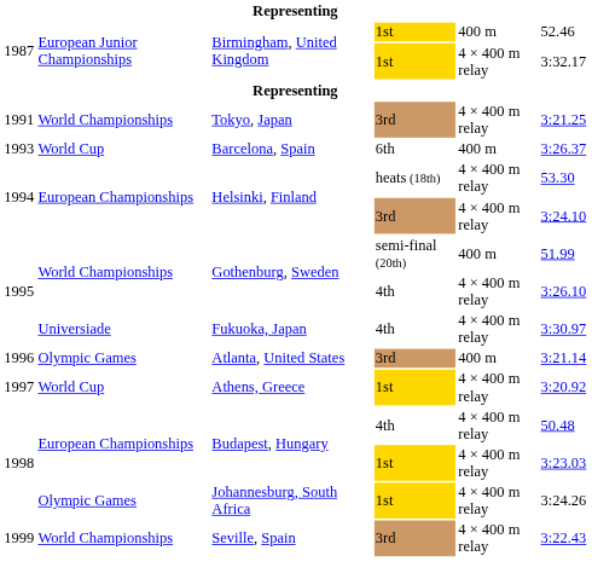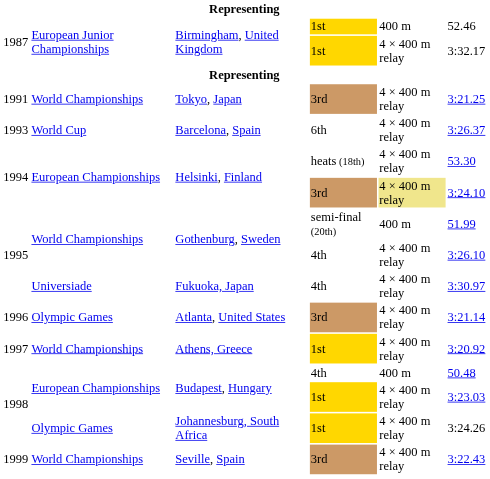 <table>
 <tr>
 <th colspan="6">Representing </th>
 </tr>
 <tr>
 <td rowspan=2>1987</td>
 <td rowspan=2><a href='#'>European Junior Championships</a></td>
 <td rowspan=2><a href='#'>Birmingham</a>, <a href='#'>United Kingdom</a></td>
 <td bgcolor="gold">1st</td>
 <td>400 m</td>
 <td>52.46</td>
 </tr>
 <tr>
 <td bgcolor="gold">1st</td>
 <td>4 × 400 m relay</td>
 <td>3:32.17</td>
 </tr>
 <tr>
 <th colspan="6">Representing </th>
 </tr>
 <tr>
 <td>1991</td>
 <td><a href='#'>World Championships</a></td>
 <td><a href='#'>Tokyo</a>, <a href='#'>Japan</a></td>
 <td bgcolor="cc9966">3rd</td>
 <td>4 × 400 m relay</td>
 <td><a href='#'>3:21.25</a></td>
 </tr>
 <tr>
 <td>1993</td>
 <td><a href='#'>World Cup</a></td>
 <td><a href='#'>Barcelona</a>, <a href='#'>Spain</a></td>
 <td>6th</td>
-<td>400 m</td>
+<td>4 × 400 m relay</td>
 <td><a href='#'>3:26.37</a></td>
 </tr>
 <tr>
 <td rowspan=2>1994</td>
 <td rowspan=2><a href='#'>European Championships</a></td>
 <td rowspan=2><a href='#'>Helsinki</a>, <a href='#'>Finland</a></td>
 <td>heats<small> (18th)</small></td>
 <td>4 × 400 m relay</td>
 <td><a href='#'>53.30</a></td>
 </tr>
 <tr>
 <td bgcolor="cc9966">3rd</td>
-<td>4 × 400 m relay</td>
+<td style="background: khaki;">4 × 400 m relay</td>
 <td><a href='#'>3:24.10</a></td>
 </tr>
 <tr>
 <td rowspan=3>1995</td>
 <td rowspan=2><a href='#'>World Championships</a></td>
 <td rowspan=2><a href='#'>Gothenburg</a>, <a href='#'>Sweden</a></td>
 <td>semi-final<small> (20th)</small></td>
 <td>400 m</td>
 <td><a href='#'>51.99</a></td>
 </tr>
 <tr>
 <td>4th</td>
 <td>4 × 400 m relay</td>
 <td><a href='#'>3:26.10</a></td>
 </tr>
 <tr>
 <td><a href='#'>Universiade</a></td>
 <td><a href='#'>Fukuoka, Japan</a></td>
 <td>4th</td>
 <td>4 × 400 m relay</td>
 <td><a href='#'>3:30.97</a></td>
 </tr>
 <tr>
 <td>1996</td>
 <td><a href='#'>Olympic Games</a></td>
 <td><a href='#'>Atlanta</a>, <a href='#'>United States</a></td>
 <td bgcolor="cc9966">3rd</td>
-<td>400 m</td>
+<td>4 × 400 m relay</td>
 <td><a href='#'>3:21.14</a></td>
 </tr>
 <tr>
 <td>1997</td>
-<td><a href='#'>World Cup</a></td>
+<td><a href='#'>World Championships</a></td>
 <td><a href='#'>Athens, Greece</a></td>
 <td bgcolor="gold">1st</td>
 <td>4 × 400 m relay</td>
 <td><a href='#'>3:20.92</a></td>
 </tr>
 <tr>
 <td rowspan=3>1998</td>
 <td rowspan=2><a href='#'>European Championships</a></td>
 <td rowspan=2><a href='#'>Budapest</a>, <a href='#'>Hungary</a></td>
 <td>4th</td>
-<td>4 × 400 m relay</td>
+<td>400 m</td>
 <td><a href='#'>50.48</a></td>
 </tr>
 <tr>
 <td bgcolor="gold">1st</td>
 <td>4 × 400 m relay</td>
 <td><a href='#'>3:23.03</a></td>
 </tr>
 <tr>
 <td><a href='#'>Olympic Games</a></td>
 <td><a href='#'>Johannesburg, South Africa</a></td>
 <td bgcolor="gold">1st</td>
 <td>4 × 400 m relay</td>
 <td>3:24.26</td>
 </tr>
 <tr>
 <td>1999</td>
 <td><a href='#'>World Championships</a></td>
 <td><a href='#'>Seville</a>, <a href='#'>Spain</a></td>
 <td bgcolor="cc9966">3rd</td>
 <td>4 × 400 m relay</td>
 <td><a href='#'>3:22.43</a></td>
 </tr>
 </table>
